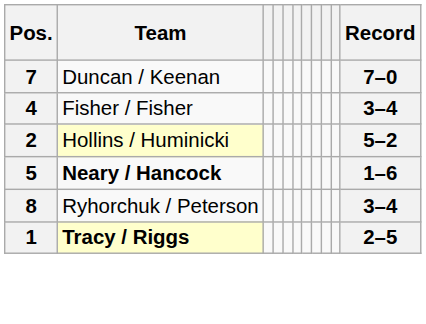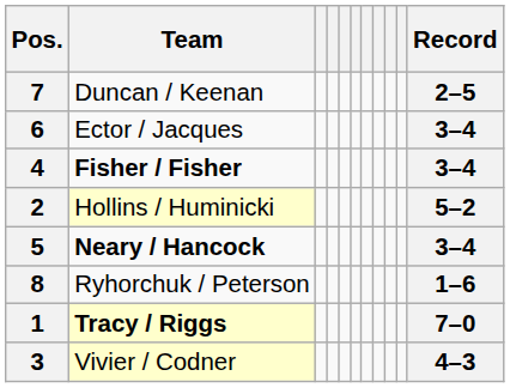 <table class="wikitable sortable nowrap" style="text-align:center; font-size:0.9em;">
 <tr>
 <th>Pos.</th>
 <th>Team</th>
 <th><br></th>
 <th><br></th>
 <th><br></th>
 <th><br></th>
 <th><br></th>
 <th><br></th>
 <th><br></th>
 <th><br><br></th>
 <th>Record</th>
 </tr>
 <tr>
 <th>7</th>
 <td data-sort-value="Duncan" style="text-align:left;"> Duncan / Keenan</td>
 <td></td>
 <td></td>
 <td></td>
 <td></td>
 <td></td>
 <td></td>
 <td></td>
 <td></td>
-<th>7–0</th>
+<th>2–5</th>
+</tr>
+<tr>
+<th>6</th>
+<td data-sort-value="Ector" style="text-align:left;"> Ector / Jacques</td>
+<td></td>
+<td></td>
+<td></td>
+<td></td>
+<td></td>
+<td></td>
+<td></td>
+<td></td>
+<th>3–4</th>
 </tr>
 <tr>
 <th>4</th>
-<td data-sort-value="Fisher" style="text-align:left;"> Fisher / Fisher</td>
+<td data-sort-value="Fisher" style="text-align:left;"><strong> Fisher / Fisher</strong></td>
 <td></td>
 <td></td>
 <td></td>
 <td></td>
 <td></td>
 <td></td>
 <td></td>
 <td></td>
 <th>3–4</th>
 </tr>
 <tr>
 <th>2</th>
 <td data-sort-value="Hollins" style="text-align:left; background:#ffffcc;"> Hollins / Huminicki</td>
 <td></td>
 <td></td>
 <td></td>
 <td></td>
 <td></td>
 <td></td>
 <td></td>
 <td></td>
 <th>5–2</th>
 </tr>
 <tr>
 <th>5</th>
 <td data-sort-value="Neary" style="text-align:left;"><strong> Neary / Hancock</strong></td>
 <td></td>
 <td></td>
 <td></td>
 <td></td>
 <td></td>
 <td></td>
 <td></td>
 <td></td>
-<th>1–6</th>
+<th>3–4</th>
 </tr>
 <tr>
 <th>8</th>
 <td data-sort-value="Ryhorchuk" style="text-align:left;"> Ryhorchuk / Peterson</td>
 <td></td>
 <td></td>
 <td></td>
 <td></td>
 <td></td>
 <td></td>
 <td></td>
 <td></td>
-<th>3–4</th>
+<th>1–6</th>
 </tr>
 <tr>
 <th>1</th>
 <td data-sort-value="Tracy" style="text-align:left; background:#ffffcc;"><strong> Tracy / Riggs</strong></td>
 <td></td>
 <td></td>
 <td></td>
 <td></td>
 <td></td>
 <td></td>
 <td></td>
 <td></td>
-<th>2–5</th>
+<th>7–0</th>
+</tr>
+<tr>
+<th>3</th>
+<td data-sort-value="Vivier" style="text-align:left; background:#ffffcc;"> Vivier / Codner</td>
+<td></td>
+<td></td>
+<td></td>
+<td></td>
+<td></td>
+<td></td>
+<td></td>
+<td></td>
+<th>4–3</th>
 </tr>
 </table>
